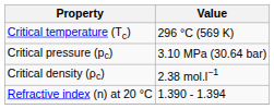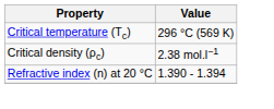 <table class="wikitable">
 <tr>
 <th>Property</th>
 <th>Value</th>
 </tr>
 <tr>
 <td><a href='#'>Critical temperature</a> (T<sub>c</sub>)</td>
 <td>296 °C (569 K)</td>
-</tr>
-<tr>
-<td>Critical pressure (p<sub>c</sub>)</td>
-<td>3.10 MPa (30.64 bar)</td>
 </tr>
 <tr>
 <td>Critical density (ρ<sub>c</sub>)</td>
 <td>2.38 mol.l<sup>−1</sup></td>
 </tr>
 <tr>
 <td><a href='#'>Refractive index</a> (n) at 20 °C</td>
 <td>1.390 - 1.394</td>
 </tr>
 <tr>
 </tr>
 </table>
